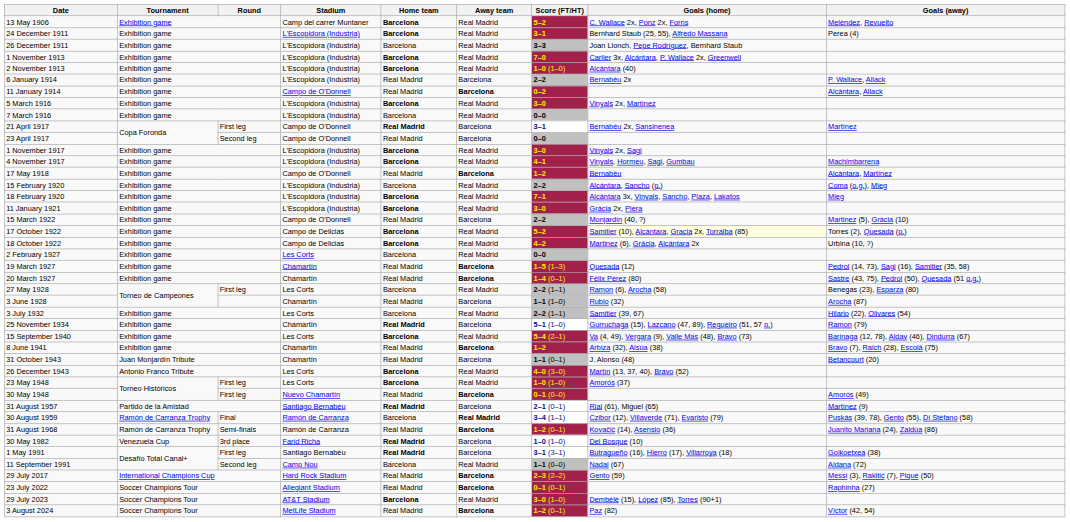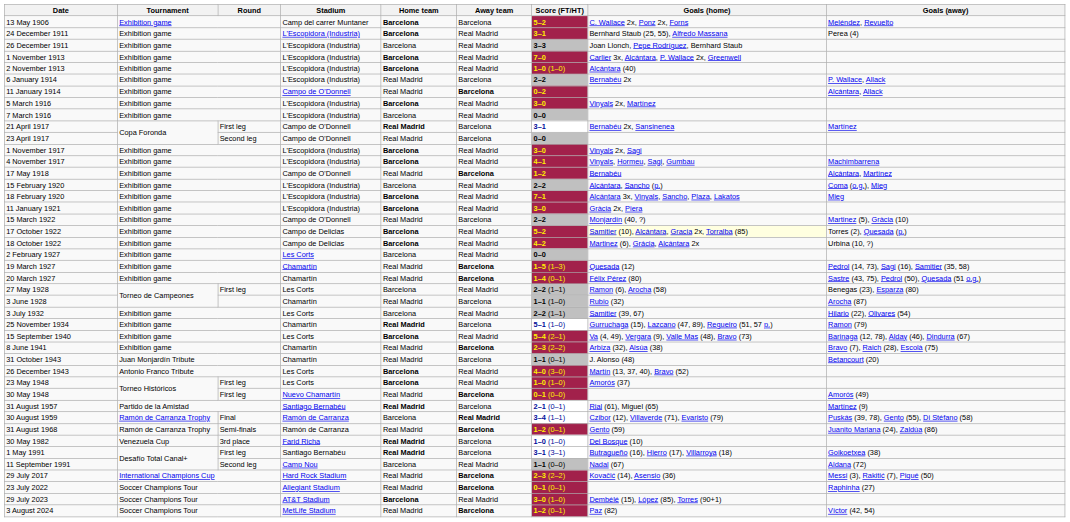 <table class="wikitable" style="width:100%; margin:0 left; font-size: 11px">
 <tr>
 <th width=9%>Date</th>
 <th width=8%>Tournament</th>
 <th width=5%>Round</th>
 <th width=8%>Stadium</th>
 <th width=6%>Home team</th>
 <th width=6%>Away team</th>
 <th width=2%>Score (FT/HT)</th>
 <th style="width:19%;">Goals (home)</th>
 <th style="width:19%;">Goals (away)</th>
 </tr>
 <tr>
 <td>13 May 1906</td>
 <td colspan=2><a href='#'>Exhibition game</a></td>
 <td>Camp del carrer Muntaner</td>
 <td><strong>Barcelona</strong></td>
-<td>Real Madrid</td>
+<td>Barcelona</td>
 <td style="color:#fff000; background:#A2214B"><strong>5–2</strong></td>
 <td><a href='#'>C. Wallace</a> 2x, <a href='#'>Ponz</a> 2x, <a href='#'>Forns</a></td>
 <td><a href='#'>Meléndez</a>, <a href='#'>Revuelto</a></td>
 </tr>
 <tr>
 <td>24 December 1911</td>
 <td colspan=2>Exhibition game</td>
 <td><a href='#'>L'Escopidora (Industria)</a></td>
 <td><strong>Barcelona</strong></td>
 <td>Real Madrid</td>
 <td style="color:#fff000; background:#A2214B"><strong>3–1</strong></td>
 <td>Bernhard Staub (25, 55), <a href='#'>Alfredo Massana</a></td>
 <td>Perea (4)</td>
 </tr>
 <tr>
 <td>26 December 1911</td>
 <td colspan=2>Exhibition game</td>
 <td>L'Escopidora (Industria)</td>
 <td>Barcelona</td>
 <td>Real Madrid</td>
 <td style="background:silver;"><strong>3–3</strong></td>
 <td>Joan Llonch, <a href='#'>Pepe Rodríguez</a>, Bernhard Staub</td>
 <td></td>
 </tr>
 <tr>
 <td>1 November 1913</td>
 <td colspan=2>Exhibition game</td>
 <td>L'Escopidora (Industria)</td>
 <td><strong>Barcelona</strong></td>
 <td>Real Madrid</td>
 <td style="color:#fff000; background:#A2214B"><strong>7–0</strong></td>
 <td><a href='#'>Carlier</a> 3x, <a href='#'>Alcántara</a>, <a href='#'>P. Wallace</a> 2x, <a href='#'>Greenwell</a></td>
 <td></td>
 </tr>
 <tr>
 <td>2 November 1913</td>
 <td colspan=2>Exhibition game</td>
 <td>L'Escopidora (Industria)</td>
 <td><strong>Barcelona</strong></td>
 <td>Real Madrid</td>
 <td style="color:#fff000; background:#A2214B"><strong>1–0</strong> (1–0)</td>
 <td><a href='#'>Alcántara</a> (40)</td>
 <td></td>
 </tr>
 <tr>
 <td>6 January 1914</td>
 <td colspan=2>Exhibition game</td>
 <td>L'Escopidora (Industria)</td>
 <td>Real Madrid</td>
 <td>Barcelona</td>
 <td style="background:silver;"><strong>2–2</strong></td>
 <td><a href='#'>Bernabéu</a> 2x</td>
 <td><a href='#'>P. Wallace</a>, <a href='#'>Allack</a></td>
 </tr>
 <tr>
 <td>11 January 1914</td>
 <td colspan=2>Exhibition game</td>
 <td><a href='#'>Campo de O'Donnell</a></td>
 <td>Real Madrid</td>
 <td><strong>Barcelona</strong></td>
 <td style="color:#fff000; background:#A2214B"><strong>0–2</strong></td>
 <td></td>
 <td><a href='#'>Alcántara</a>, <a href='#'>Allack</a></td>
 </tr>
 <tr>
 <td>5 March 1916</td>
 <td colspan=2>Exhibition game</td>
 <td>L'Escopidora (Industria)</td>
 <td><strong>Barcelona</strong></td>
 <td>Real Madrid</td>
 <td style="color:#fff000; background:#A2214B"><strong>3–0</strong></td>
 <td><a href='#'>Vinyals</a> 2x, <a href='#'>Martínez</a></td>
 <td></td>
 </tr>
 <tr>
 <td>7 March 1916</td>
 <td colspan=2>Exhibition game</td>
 <td>L'Escopidora (Industria)</td>
 <td>Barcelona</td>
 <td>Real Madrid</td>
 <td style="background:silver;"><strong>0–0</strong></td>
 <td></td>
 <td></td>
 </tr>
 <tr>
 <td>21 April 1917</td>
 <td rowspan=2>Copa Foronda</td>
 <td>First leg</td>
 <td>Campo de O'Donnell</td>
 <td><strong>Real Madrid</strong></td>
 <td>Barcelona</td>
 <td style="color:#000c99; background:#fff;"><strong>3–1</strong></td>
 <td><a href='#'>Bernabéu</a> 2x, <a href='#'>Sansinenea</a></td>
 <td><a href='#'>Martínez</a></td>
 </tr>
 <tr>
 <td>23 April 1917</td>
 <td>Second leg</td>
 <td>Campo de O'Donnell</td>
 <td>Real Madrid</td>
 <td>Barcelona</td>
 <td style="background:silver;"><strong>0–0</strong></td>
 <td></td>
 <td></td>
 </tr>
 <tr>
 <td>1 November 1917</td>
 <td colspan=2>Exhibition game</td>
 <td>L'Escopidora (Industria)</td>
 <td><strong>Barcelona</strong></td>
 <td>Real Madrid</td>
 <td style="color:#fff000; background:#A2214B"><strong>3–0</strong></td>
 <td><a href='#'>Vinyals</a> 2x, <a href='#'>Sagi</a></td>
 <td></td>
 </tr>
 <tr>
 <td>4 November 1917</td>
 <td colspan=2>Exhibition game</td>
 <td>L'Escopidora (Industria)</td>
 <td><strong>Barcelona</strong></td>
 <td>Real Madrid</td>
 <td style="color:#fff000; background:#A2214B"><strong>4–1</strong></td>
 <td><a href='#'>Vinyals</a>, <a href='#'>Hormeu</a>, <a href='#'>Sagi</a>, <a href='#'>Gumbau</a></td>
 <td><a href='#'>Machimbarrena</a></td>
 </tr>
 <tr>
 <td>17 May 1918</td>
 <td colspan=2>Exhibition game</td>
 <td>Campo de O'Donnell</td>
 <td>Real Madrid</td>
 <td><strong>Barcelona</strong></td>
 <td style="color:#fff000; background:#A2214B"><strong>1–2</strong></td>
 <td><a href='#'>Bernabéu</a></td>
 <td><a href='#'>Alcántara</a>, <a href='#'>Martínez</a></td>
 </tr>
 <tr>
 <td>15 February 1920</td>
 <td colspan=2>Exhibition game</td>
 <td>L'Escopidora (Industria)</td>
 <td>Barcelona</td>
 <td>Real Madrid</td>
 <td style="background:silver;"><strong>2–2</strong></td>
 <td><a href='#'>Alcántara</a>, <a href='#'>Sancho</a> (<a href='#'>p.</a>)</td>
 <td><a href='#'>Coma</a> (<a href='#'>o.g.</a>), <a href='#'>Mieg</a></td>
 </tr>
 <tr>
 <td>18 February 1920</td>
 <td colspan=2>Exhibition game</td>
 <td>L'Escopidora (Industria)</td>
 <td><strong>Barcelona</strong></td>
 <td>Real Madrid</td>
 <td style="color:#fff000; background:#A2214B"><strong>7–1</strong></td>
 <td><a href='#'>Alcántara</a> 3x, <a href='#'>Vinyals</a>, <a href='#'>Sancho</a>, <a href='#'>Plaza</a>, <a href='#'>Lakatos</a></td>
 <td><a href='#'>Mieg</a></td>
 </tr>
 <tr>
 <td>11 January 1921</td>
 <td colspan=2>Exhibition game</td>
 <td>L'Escopidora (Industria)</td>
 <td><strong>Barcelona</strong></td>
 <td>Real Madrid</td>
 <td style="color:#fff000; background:#A2214B"><strong>3–0</strong></td>
 <td><a href='#'>Gràcia</a> 2x, <a href='#'>Piera</a></td>
 <td></td>
 </tr>
 <tr>
 <td>15 March 1922</td>
 <td colspan=2>Exhibition game</td>
 <td>Campo de O'Donnell</td>
 <td>Real Madrid</td>
 <td>Barcelona</td>
 <td style="background:silver;"><strong>2–2</strong></td>
 <td><a href='#'>Monjardín</a> (40, ?)</td>
 <td><a href='#'>Martinez</a> (5), <a href='#'>Gràcia</a> (10)</td>
 </tr>
 <tr>
 <td>17 October 1922</td>
 <td colspan=2>Exhibition game</td>
 <td>Campo de Delicias</td>
 <td><strong>Barcelona</strong></td>
 <td>Real Madrid</td>
 <td style="color:#fff000; background:#A2214B"><strong>5–2</strong></td>
 <td style="background: lightyellow;"><a href='#'>Samitier</a> (10), <a href='#'>Alcántara</a>, <a href='#'>Gracia</a> 2x, <a href='#'>Torralba</a> (85)</td>
 <td>Torres (2), <a href='#'>Quesada</a> (<a href='#'>p.</a>)</td>
 </tr>
 <tr>
 <td>18 October 1922</td>
 <td colspan=2>Exhibition game</td>
 <td>Campo de Delicias</td>
 <td><strong>Barcelona</strong></td>
 <td>Real Madrid</td>
 <td style="color:#fff000; background:#A2214B"><strong>4–2</strong></td>
 <td><a href='#'>Martinez</a> (6), <a href='#'>Grácia</a>, <a href='#'>Alcántara</a> 2x</td>
 <td>Urbina (10, ?)</td>
 </tr>
 <tr>
 <td>2 February 1927</td>
 <td colspan=2>Exhibition game</td>
 <td><a href='#'>Les Corts</a></td>
 <td>Barcelona</td>
 <td>Real Madrid</td>
 <td style="background:silver;"><strong>0–0</strong></td>
 <td></td>
 <td></td>
 </tr>
 <tr>
 <td>19 March 1927</td>
 <td colspan=2>Exhibition game</td>
 <td><a href='#'>Chamartín</a></td>
 <td>Real Madrid</td>
 <td><strong>Barcelona</strong></td>
 <td style="color:#fff000; background:#A2214B"><strong>1–5</strong> (1–3)</td>
 <td><a href='#'>Quesada</a> (12)</td>
 <td><a href='#'>Pedrol</a> (14, 73), <a href='#'>Sagi</a> (16), <a href='#'>Samitier</a> (35, 58)</td>
 </tr>
 <tr>
 <td>20 March 1927</td>
 <td colspan=2>Exhibition game</td>
 <td>Chamartín</td>
 <td>Real Madrid</td>
 <td><strong>Barcelona</strong></td>
 <td style="color:#fff000; background:#A2214B"><strong>1–4</strong> (0–1)</td>
 <td><a href='#'>Félix Pérez</a> (80)</td>
 <td><a href='#'>Sastre</a> (43, 75), <a href='#'>Pedrol</a> (50), <a href='#'>Quesada</a> (51 <a href='#'>o.g.</a>)</td>
 </tr>
 <tr>
 <td>27 May 1928</td>
 <td rowspan=2>Torneo de Campeones</td>
 <td>First leg</td>
 <td>Les Corts</td>
 <td>Barcelona</td>
 <td>Real Madrid</td>
 <td style="background:silver;"><strong>2–2</strong> (1–1)</td>
 <td><a href='#'>Ramon</a> (6), <a href='#'>Arocha</a> (58)</td>
 <td>Benegas (23), <a href='#'>Esparza</a> (80)</td>
 </tr>
 <tr>
 <td>3 June 1928</td>
 <td></td>
 <td>Chamartín</td>
 <td>Real Madrid</td>
 <td>Barcelona</td>
 <td style="background:silver;"><strong>1–1</strong> (1–0)</td>
 <td><a href='#'>Rubio</a> (32)</td>
 <td><a href='#'>Arocha</a> (87)</td>
 </tr>
 <tr>
 <td>3 July 1932</td>
 <td colspan=2>Exhibition game</td>
 <td>Les Corts</td>
 <td>Barcelona</td>
 <td>Real Madrid</td>
 <td style="background:silver;"><strong>2–2</strong> (1–1)</td>
 <td><a href='#'>Samitier</a> (39, 67)</td>
 <td><a href='#'>Hilario</a> (22), <a href='#'>Olivares</a> (54)</td>
 </tr>
 <tr>
 <td>25 November 1934</td>
 <td colspan=2>Exhibition game</td>
 <td>Chamartín</td>
 <td><strong>Real Madrid</strong></td>
 <td>Barcelona</td>
 <td style="color:#000c99; background:#fff;"><strong>5–1</strong> (1–0)</td>
 <td><a href='#'>Gurruchaga</a> (15), <a href='#'>Lazcano</a> (47, 89), <a href='#'>Regueiro</a> (51, 57 <a href='#'>p.</a>)</td>
 <td><a href='#'>Ramon</a> (79)</td>
 </tr>
 <tr>
 <td>15 September 1940</td>
 <td colspan=2>Exhibition game</td>
 <td>Les Corts</td>
 <td><strong>Barcelona</strong></td>
 <td>Real Madrid</td>
 <td style="color:#fff000; background:#A2214B"><strong>5–4</strong> (2–1)</td>
 <td><a href='#'>Va</a> (4, 49), <a href='#'>Vergara</a> (9), <a href='#'>Valle Mas</a> (48), <a href='#'>Bravo</a> (73)</td>
 <td><a href='#'>Barinaga</a> (12, 78), <a href='#'>Alday</a> (46), <a href='#'>Dindurra</a> (67)</td>
 </tr>
 <tr>
 <td>8 June 1941</td>
 <td colspan=2>Exhibition game</td>
 <td>Chamartín</td>
 <td>Real Madrid</td>
 <td><strong>Barcelona</strong></td>
-<td style="color:#fff000; background:#A2214B"><strong>1–2</strong></td>
+<td style="color:#fff000; background:#A2214B"><strong>2–3</strong> (2–2)</td>
 <td><a href='#'>Arbiza</a> (32), <a href='#'>Alsúa</a> (38)</td>
 <td><a href='#'>Bravo</a> (7), <a href='#'>Raich</a> (28), <a href='#'>Escolà</a> (75)</td>
 </tr>
 <tr>
 <td>31 October 1943</td>
 <td colspan=2>Juan Monjardín Tribute</td>
 <td>Chamartín</td>
 <td>Real Madrid</td>
 <td>Barcelona</td>
 <td style="background:silver;"><strong>1–1</strong> (0–1)</td>
 <td>J. Alonso (48)</td>
 <td><a href='#'>Betancourt</a> (20)</td>
 </tr>
 <tr>
 <td>26 December 1943</td>
 <td colspan=2>Antonio Franco Tribute</td>
 <td>Les Corts</td>
 <td><strong>Barcelona</strong></td>
 <td>Real Madrid</td>
 <td style="color:#fff000; background:#A2214B"><strong>4–0</strong> (3–0)</td>
 <td><a href='#'>Martín</a> (13, 37, 40), <a href='#'>Bravo</a> (52)</td>
 <td></td>
 </tr>
 <tr>
 <td>23 May 1948</td>
 <td rowspan=2>Torneo Históricos</td>
 <td>First leg</td>
 <td>Les Corts</td>
 <td><strong>Barcelona</strong></td>
 <td>Real Madrid</td>
 <td style="color:#fff000; background:#A2214B"><strong>1–0</strong> (1–0)</td>
 <td><a href='#'>Amorós</a> (37)</td>
 <td></td>
 </tr>
 <tr>
 <td>30 May 1948</td>
 <td>First leg</td>
 <td><a href='#'>Nuevo Chamartín</a></td>
 <td>Real Madrid</td>
 <td><strong>Barcelona</strong></td>
 <td style="color:#fff000; background:#A2214B"><strong>0–1</strong> (0–0)</td>
 <td></td>
 <td><a href='#'>Amorós</a> (49)</td>
 </tr>
 <tr>
 <td>31 August 1957</td>
 <td colspan=2>Partido de la Amistad</td>
 <td><a href='#'>Santiago Bernabéu</a></td>
 <td><strong>Real Madrid</strong></td>
 <td>Barcelona</td>
 <td style="color:#000c99; background:#fff;"><strong>2–1</strong> (0–1)</td>
 <td><a href='#'>Rial</a> (61), Miguel (65)</td>
 <td><a href='#'>Martínez</a> (9)</td>
 </tr>
 <tr>
 <td>30 August 1959</td>
 <td><a href='#'>Ramón de Carranza Trophy</a></td>
 <td>Final</td>
 <td><a href='#'>Ramón de Carranza</a></td>
 <td>Barcelona</td>
 <td><strong>Real Madrid</strong></td>
 <td style="color:#000c99; background:#fff;"><strong>3–4</strong> (1–1)</td>
 <td><a href='#'>Czibor</a> (12), <a href='#'>Villaverde</a> (71), <a href='#'>Evaristo</a> (79)</td>
 <td><a href='#'>Puskás</a> (39, 78), <a href='#'>Gento</a> (55), <a href='#'>Di Stéfano</a> (58)</td>
 </tr>
 <tr>
 <td>31 August 1968</td>
 <td>Ramón de Carranza Trophy</td>
 <td>Semi-finals</td>
 <td>Ramón de Carranza</td>
 <td>Real Madrid</td>
 <td><strong>Barcelona</strong></td>
 <td style="color:#fff000; background:#A2214B"><strong>1–2</strong> (0–1)</td>
-<td><a href='#'>Kovačić</a> (14), <a href='#'>Asensio</a> (36)</td>
+<td><a href='#'>Gento</a> (59)</td>
 <td><a href='#'>Juanito Mariana</a> (24), <a href='#'>Zaldúa</a> (86)</td>
 </tr>
 <tr>
 <td>30 May 1982</td>
 <td>Venezuela Cup</td>
 <td>3rd place</td>
 <td><a href='#'>Farid Richa</a></td>
 <td><strong>Real Madrid</strong></td>
 <td>Barcelona</td>
 <td style="color:#000c99; background:#fff;"><strong>1–0</strong> (1–0)</td>
 <td><a href='#'>Del Bosque</a> (10)</td>
 <td></td>
 </tr>
 <tr>
 <td>1 May 1991</td>
 <td rowspan=2>Desafío Total Canal+</td>
 <td>First leg</td>
 <td>Santiago Bernabéu</td>
 <td><strong>Real Madrid</strong></td>
 <td>Barcelona</td>
 <td style="color:#000c99; background:#fff;"><strong>3–1</strong> (3–1)</td>
 <td><a href='#'>Butragueño</a> (16), <a href='#'>Hierro</a> (17), <a href='#'>Villarroya</a> (18)</td>
 <td><a href='#'>Goikoetxea</a> (38)</td>
 </tr>
 <tr>
 <td>11 September 1991</td>
 <td>Second leg</td>
 <td><a href='#'>Camp Nou</a></td>
 <td>Barcelona</td>
 <td>Real Madrid</td>
 <td style="background:silver;"><strong>1–1</strong> (0–0)</td>
 <td><a href='#'>Nadal</a> (67)</td>
 <td><a href='#'>Aldana</a> (72)</td>
 </tr>
 <tr>
 <td>29 July 2017</td>
 <td colspan=2><a href='#'>International Champions Cup</a></td>
 <td><a href='#'>Hard Rock Stadium</a></td>
 <td>Real Madrid</td>
 <td><strong>Barcelona</strong></td>
 <td style="color:#fff000; background:#A2214B"><strong>2–3</strong> (2–2)</td>
-<td><a href='#'>Gento</a> (59)</td>
+<td><a href='#'>Kovačić</a> (14), <a href='#'>Asensio</a> (36)</td>
 <td><a href='#'>Messi</a> (3), <a href='#'>Rakitić</a> (7), <a href='#'>Piqué</a> (50)</td>
 </tr>
 <tr>
 <td>23 July 2022</td>
 <td colspan=2>Soccer Champions Tour</td>
 <td><a href='#'>Allegiant Stadium</a></td>
 <td>Real Madrid</td>
 <td><strong>Barcelona</strong></td>
 <td style="color:#fff000; background:#A2214B"><strong>0–1</strong> (0–1)</td>
 <td></td>
 <td><a href='#'>Raphinha</a> (27)</td>
 </tr>
 <tr>
 <td>29 July 2023</td>
 <td colspan=2>Soccer Champions Tour</td>
 <td><a href='#'>AT&T Stadium</a></td>
 <td><strong>Barcelona</strong></td>
 <td>Real Madrid</td>
 <td style="color:#fff000; background:#A2214B"><strong>3–0</strong> (1–0)</td>
 <td><a href='#'>Dembélé</a> (15), <a href='#'>López</a> (85), <a href='#'>Torres</a> (90+1)</td>
 <td></td>
 </tr>
 <tr>
 <td>3 August 2024</td>
 <td colspan=2>Soccer Champions Tour</td>
 <td><a href='#'>MetLife Stadium</a></td>
 <td>Real Madrid</td>
 <td><strong>Barcelona</strong></td>
 <td style="color:#fff000; background:#A2214B"><strong>1–2</strong> (0–1)</td>
 <td><a href='#'>Paz</a> (82)</td>
 <td><a href='#'>Víctor</a> (42, 54)</td>
 </tr>
 </table>
